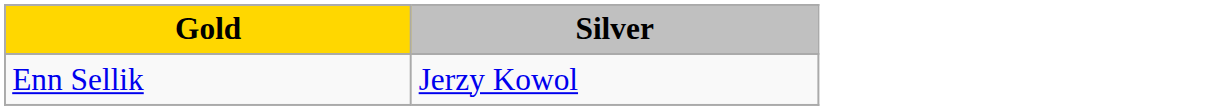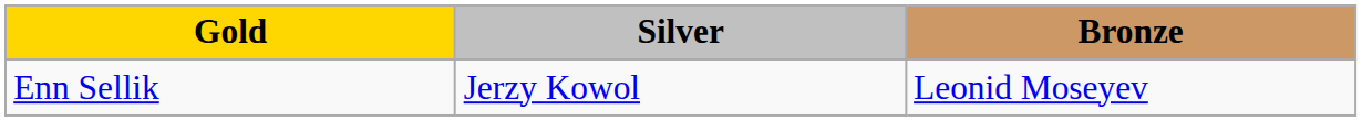 <table class="wikitable" style="text-align:left">
 <tr align="center">
 <td width=200 bgcolor=gold><strong>Gold</strong></td>
 <td width=200 bgcolor=silver><strong>Silver</strong></td>
+<td width=200 bgcolor=CC9966><strong>Bronze</strong></td>
 </tr>
 <tr>
 <td><a href='#'>Enn Sellik</a><br><em></em></td>
 <td><a href='#'>Jerzy Kowol</a><br><em></em></td>
+<td><a href='#'>Leonid Moseyev</a><br><em></em></td>
 </tr>
 </table>
